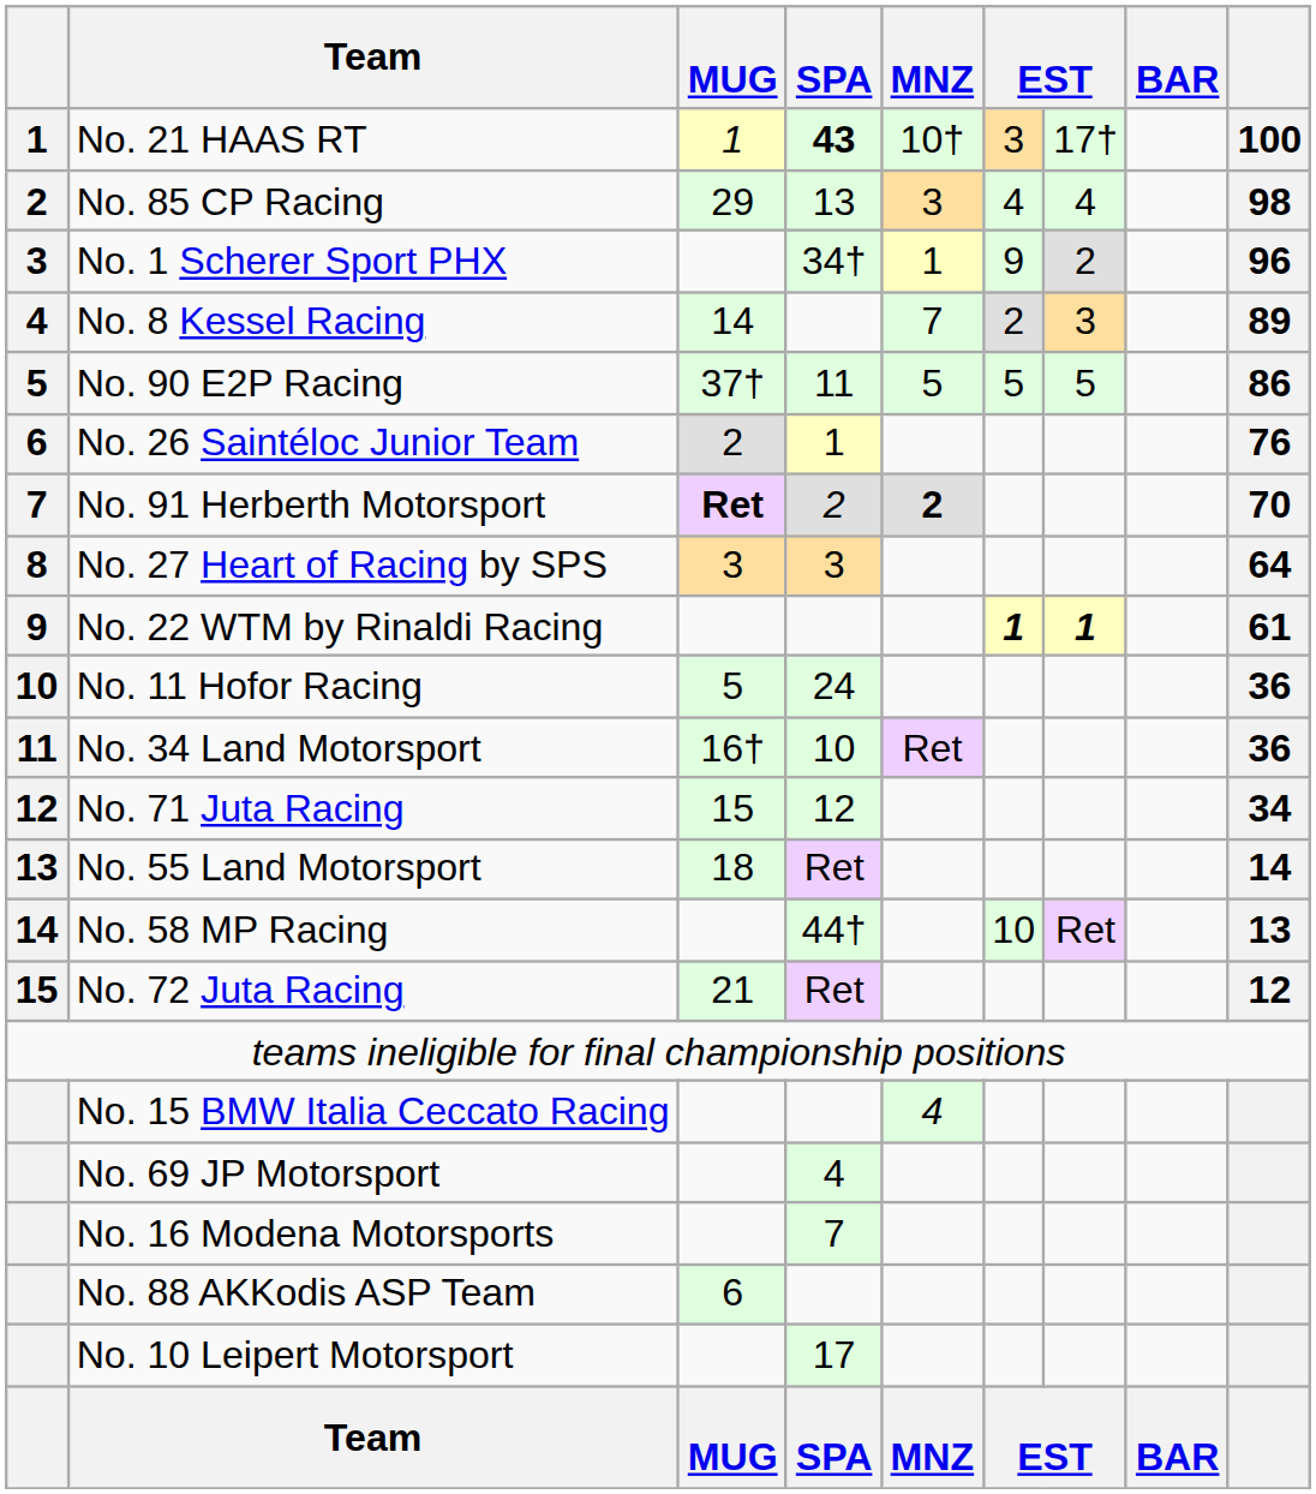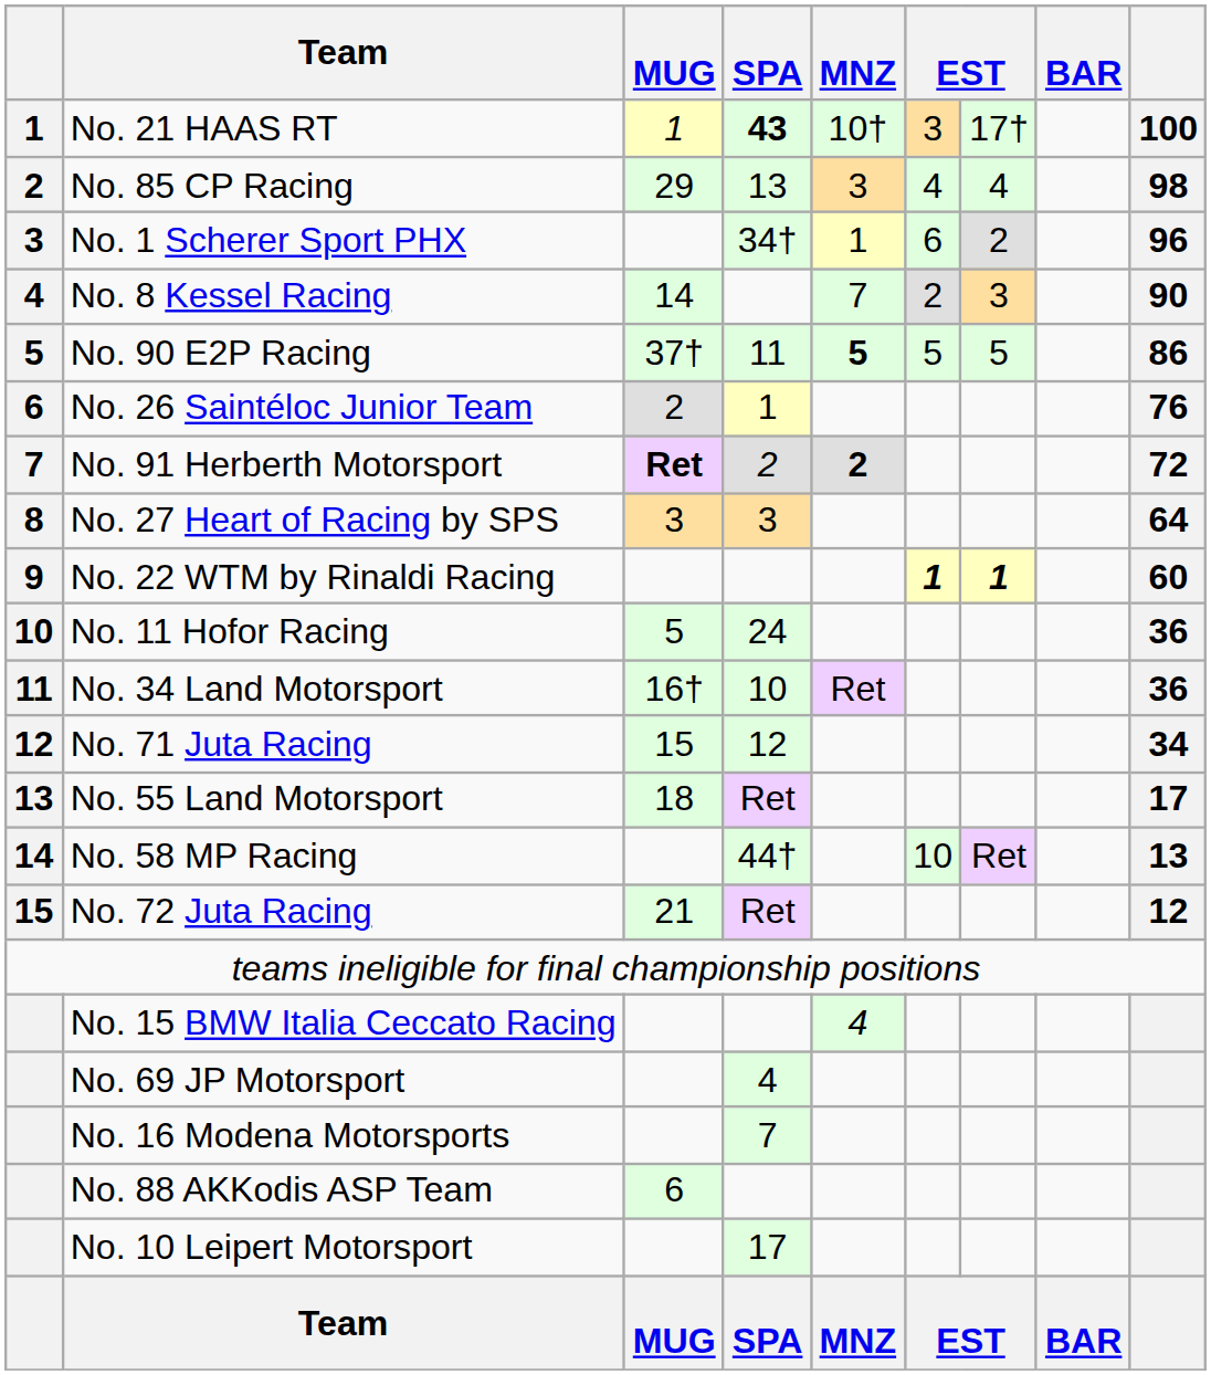 <table align=left| class="wikitable" style="font-size: 85%; text-align: center;">
 <tr valign="top">
 <th valign=middle></th>
 <th valign=middle>Team</th>
 <th><br><a href='#'>MUG</a></th>
 <th><br><a href='#'>SPA</a></th>
 <th><br><a href='#'>MNZ</a></th>
 <th colspan=2><br><a href='#'>EST</a></th>
 <th><br><a href='#'>BAR</a></th>
 <th valign=middle>  </th>
 </tr>
 <tr>
 <th>1</th>
 <td align=left> No. 21 HAAS RT</td>
 <td style="background:#FFFFBF;"><em>1</em></td>
 <td style="background:#DFFFDF;"><strong>43</strong></td>
 <td style="background:#DFFFDF;">10†</td>
 <td style="background:#FFDF9F;">3</td>
 <td style="background:#DFFFDF;">17†</td>
 <td></td>
 <th>100</th>
 </tr>
 <tr>
 <th>2</th>
 <td align=left> No. 85 CP Racing</td>
 <td style="background:#DFFFDF;">29</td>
 <td style="background:#DFFFDF;">13</td>
 <td style="background:#FFDF9F;">3</td>
 <td style="background:#DFFFDF;">4</td>
 <td style="background:#DFFFDF;">4</td>
 <td></td>
 <th>98</th>
 </tr>
 <tr>
 <th>3</th>
 <td align=left> No. 1 <a href='#'>Scherer Sport PHX</a></td>
 <td></td>
 <td style="background:#DFFFDF;">34†</td>
 <td style="background:#FFFFBF;">1</td>
-<td style="background:#DFFFDF;">9</td>
+<td style="background:#DFFFDF;">6</td>
 <td style="background:#DFDFDF;">2</td>
 <td></td>
 <th>96</th>
 </tr>
 <tr>
 <th>4</th>
 <td align=left> No. 8 <a href='#'>Kessel Racing</a></td>
 <td style="background:#DFFFDF;">14</td>
 <td></td>
 <td style="background:#DFFFDF;">7</td>
 <td style="background:#DFDFDF;">2</td>
 <td style="background:#FFDF9F;">3</td>
 <td></td>
-<th>89</th>
+<th>90</th>
 </tr>
 <tr>
 <th>5</th>
 <td align=left> No. 90 E2P Racing</td>
 <td style="background:#DFFFDF;">37†</td>
 <td style="background:#DFFFDF;">11</td>
-<td style="background:#DFFFDF;">5</td>
+<td style="background:#DFFFDF;"><strong>5</strong></td>
 <td style="background:#DFFFDF;">5</td>
 <td style="background:#DFFFDF;">5</td>
 <td></td>
 <th>86</th>
 </tr>
 <tr>
 <th>6</th>
 <td align=left> No. 26 <a href='#'>Saintéloc Junior Team</a></td>
 <td style="background:#DFDFDF;">2</td>
 <td style="background:#FFFFBF;">1</td>
 <td></td>
 <td></td>
 <td></td>
 <td></td>
 <th>76</th>
 </tr>
 <tr>
 <th>7</th>
 <td align=left> No. 91 Herberth Motorsport</td>
 <td style="background:#EFCFFF;"><strong>Ret</strong></td>
 <td style="background:#DFDFDF;"><em>2</em></td>
 <td style="background:#DFDFDF;"><strong>2</strong></td>
 <td></td>
 <td></td>
 <td></td>
-<th>70</th>
+<th>72</th>
 </tr>
 <tr>
 <th>8</th>
 <td align=left> No. 27 <a href='#'>Heart of Racing</a> by SPS</td>
 <td style="background:#FFDF9F;">3</td>
 <td style="background:#FFDF9F;">3</td>
 <td></td>
 <td></td>
 <td></td>
 <td></td>
 <th>64</th>
 </tr>
 <tr>
 <th>9</th>
 <td align=left> No. 22 WTM by Rinaldi Racing</td>
 <td></td>
 <td></td>
 <td></td>
 <td style="background:#FFFFBF;"><strong><em>1</em></strong></td>
 <td style="background:#FFFFBF;"><strong><em>1</em></strong></td>
 <td></td>
-<th>61</th>
+<th>60</th>
 </tr>
 <tr>
 <th>10</th>
 <td align=left> No. 11 Hofor Racing</td>
 <td style="background:#DFFFDF;">5</td>
 <td style="background:#DFFFDF;">24</td>
 <td></td>
 <td></td>
 <td></td>
 <td></td>
 <th>36</th>
 </tr>
 <tr>
 <th>11</th>
 <td align=left> No. 34 Land Motorsport</td>
 <td style="background:#DFFFDF;">16†</td>
 <td style="background:#DFFFDF;">10</td>
 <td style="background:#EFCFFF;">Ret</td>
 <td></td>
 <td></td>
 <td></td>
 <th>36</th>
 </tr>
 <tr>
 <th>12</th>
 <td align=left> No. 71 <a href='#'>Juta Racing</a></td>
 <td style="background:#DFFFDF;">15</td>
 <td style="background:#DFFFDF;">12</td>
 <td></td>
 <td></td>
 <td></td>
 <td></td>
 <th>34</th>
 </tr>
 <tr>
 <th>13</th>
 <td align=left> No. 55 Land Motorsport</td>
 <td style="background:#DFFFDF;">18</td>
 <td style="background:#EFCFFF;">Ret</td>
 <td></td>
 <td></td>
 <td></td>
 <td></td>
-<th>14</th>
+<th>17</th>
 </tr>
 <tr>
 <th>14</th>
 <td align=left> No. 58 MP Racing</td>
 <td></td>
 <td style="background:#DFFFDF;">44†</td>
 <td></td>
 <td style="background:#DFFFDF;">10</td>
 <td style="background:#EFCFFF;">Ret</td>
 <td></td>
 <th>13</th>
 </tr>
 <tr>
 <th>15</th>
 <td align=left> No. 72 <a href='#'>Juta Racing</a></td>
 <td style="background:#DFFFDF;">21</td>
 <td style="background:#EFCFFF;">Ret</td>
 <td></td>
 <td></td>
 <td></td>
 <td></td>
 <th>12</th>
 </tr>
 <tr>
 <td colspan="10"><em>teams ineligible for final championship positions</em></td>
 </tr>
 <tr>
 <th></th>
 <td align=left> No. 15 <a href='#'>BMW Italia Ceccato Racing</a></td>
 <td></td>
 <td></td>
 <td style="background:#DFFFDF;"><em>4</em></td>
 <td></td>
 <td></td>
 <td></td>
 <th></th>
 </tr>
 <tr>
 <th></th>
 <td align=left> No. 69 JP Motorsport</td>
 <td></td>
 <td style="background:#DFFFDF;">4</td>
 <td></td>
 <td></td>
 <td></td>
 <td></td>
 <th></th>
 </tr>
 <tr>
 <th></th>
 <td align=left> No. 16 Modena Motorsports</td>
 <td></td>
 <td style="background:#DFFFDF;">7</td>
 <td></td>
 <td></td>
 <td></td>
 <td></td>
 <th></th>
 </tr>
 <tr>
 <th></th>
 <td align=left> No. 88 AKKodis ASP Team</td>
 <td style="background:#DFFFDF;">6</td>
 <td></td>
 <td></td>
 <td></td>
 <td></td>
 <td></td>
 <th></th>
 </tr>
 <tr>
 <th></th>
 <td align=left> No. 10 Leipert Motorsport</td>
 <td></td>
 <td style="background:#DFFFDF;">17</td>
 <td></td>
 <td></td>
 <td></td>
 <td></td>
 <th></th>
 </tr>
 <tr>
 <th valign=middle></th>
 <th valign=middle>Team</th>
 <th><br><a href='#'>MUG</a></th>
 <th><br><a href='#'>SPA</a></th>
 <th><br><a href='#'>MNZ</a></th>
 <th colspan=2><br><a href='#'>EST</a></th>
 <th><br><a href='#'>BAR</a></th>
 <th valign=middle>  </th>
 </tr>
 </table>
